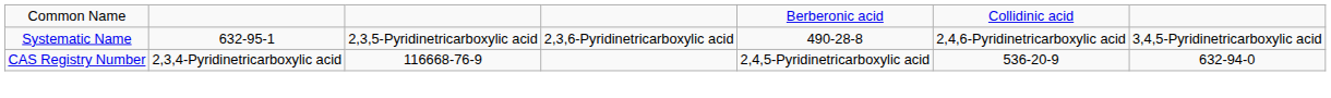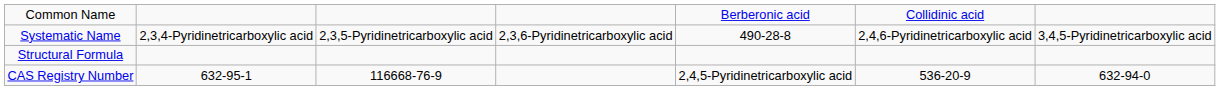 <table class="wikitable" style="text-align:center; font-size:90%">
 <tr>
 <td>Common Name</td>
 <td></td>
 <td></td>
 <td></td>
 <td><a href='#'>Berberonic acid</a></td>
 <td><a href='#'>Collidinic acid</a></td>
 <td></td>
 </tr>
 <tr>
 <td><a href='#'>Systematic Name</a></td>
-<td>632-95-1</td>
+<td>2,3,4-Pyridinetricarboxylic acid</td>
 <td>2,3,5-Pyridinetricarboxylic acid</td>
 <td>2,3,6-Pyridinetricarboxylic acid</td>
 <td>490-28-8</td>
 <td>2,4,6-Pyridinetricarboxylic acid</td>
 <td>3,4,5-Pyridinetricarboxylic acid</td>
 </tr>
 <tr>
+<td><a href='#'>Structural Formula</a></td>
+<td></td>
+<td></td>
+<td></td>
+<td></td>
+<td></td>
+<td></td>
+</tr>
+<tr>
 <td><a href='#'>CAS Registry Number</a></td>
-<td>2,3,4-Pyridinetricarboxylic acid</td>
+<td>632-95-1</td>
 <td>116668-76-9</td>
 <td></td>
 <td>2,4,5-Pyridinetricarboxylic acid</td>
 <td>536-20-9</td>
 <td>632-94-0</td>
 </tr>
 </table>
